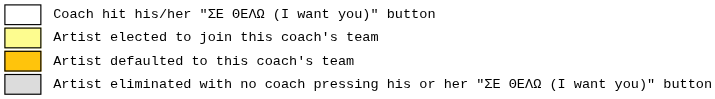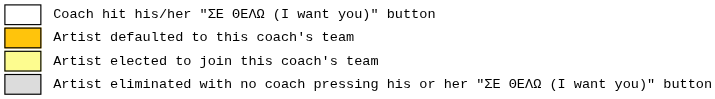 <table class="toccolours" style="font-size: 90%; white-space: nowrap;">
 <tr>
 <td style="background-color:white; border: 1px solid black;"> <strong></strong> </td>
 <td> Coach hit his/her "ΣΕ ΘΕΛΩ (I want you)" button</td>
 </tr>
 <tr>
+<td style="background-color:#FFC40C; border: 1px solid black">    </td>
+<td> Artist defaulted to this coach's team</td>
+</tr>
+<tr>
 <td style="background-color:#fdfc8f; border: 1px solid black;">    </td>
 <td style="padding-right: 8px"> Artist elected to join this coach's team</td>
-</tr>
-<tr>
-<td style="background-color:#FFC40C; border: 1px solid black">    </td>
-<td> Artist defaulted to this coach's team</td>
 </tr>
 <tr>
 <td style="background-color:#DCDCDC; border: 1px solid black">    </td>
 <td> Artist eliminated with no coach pressing his or her "ΣΕ ΘΕΛΩ (I want you)" button</td>
 </tr>
 <tr>
 </tr>
 </table>
